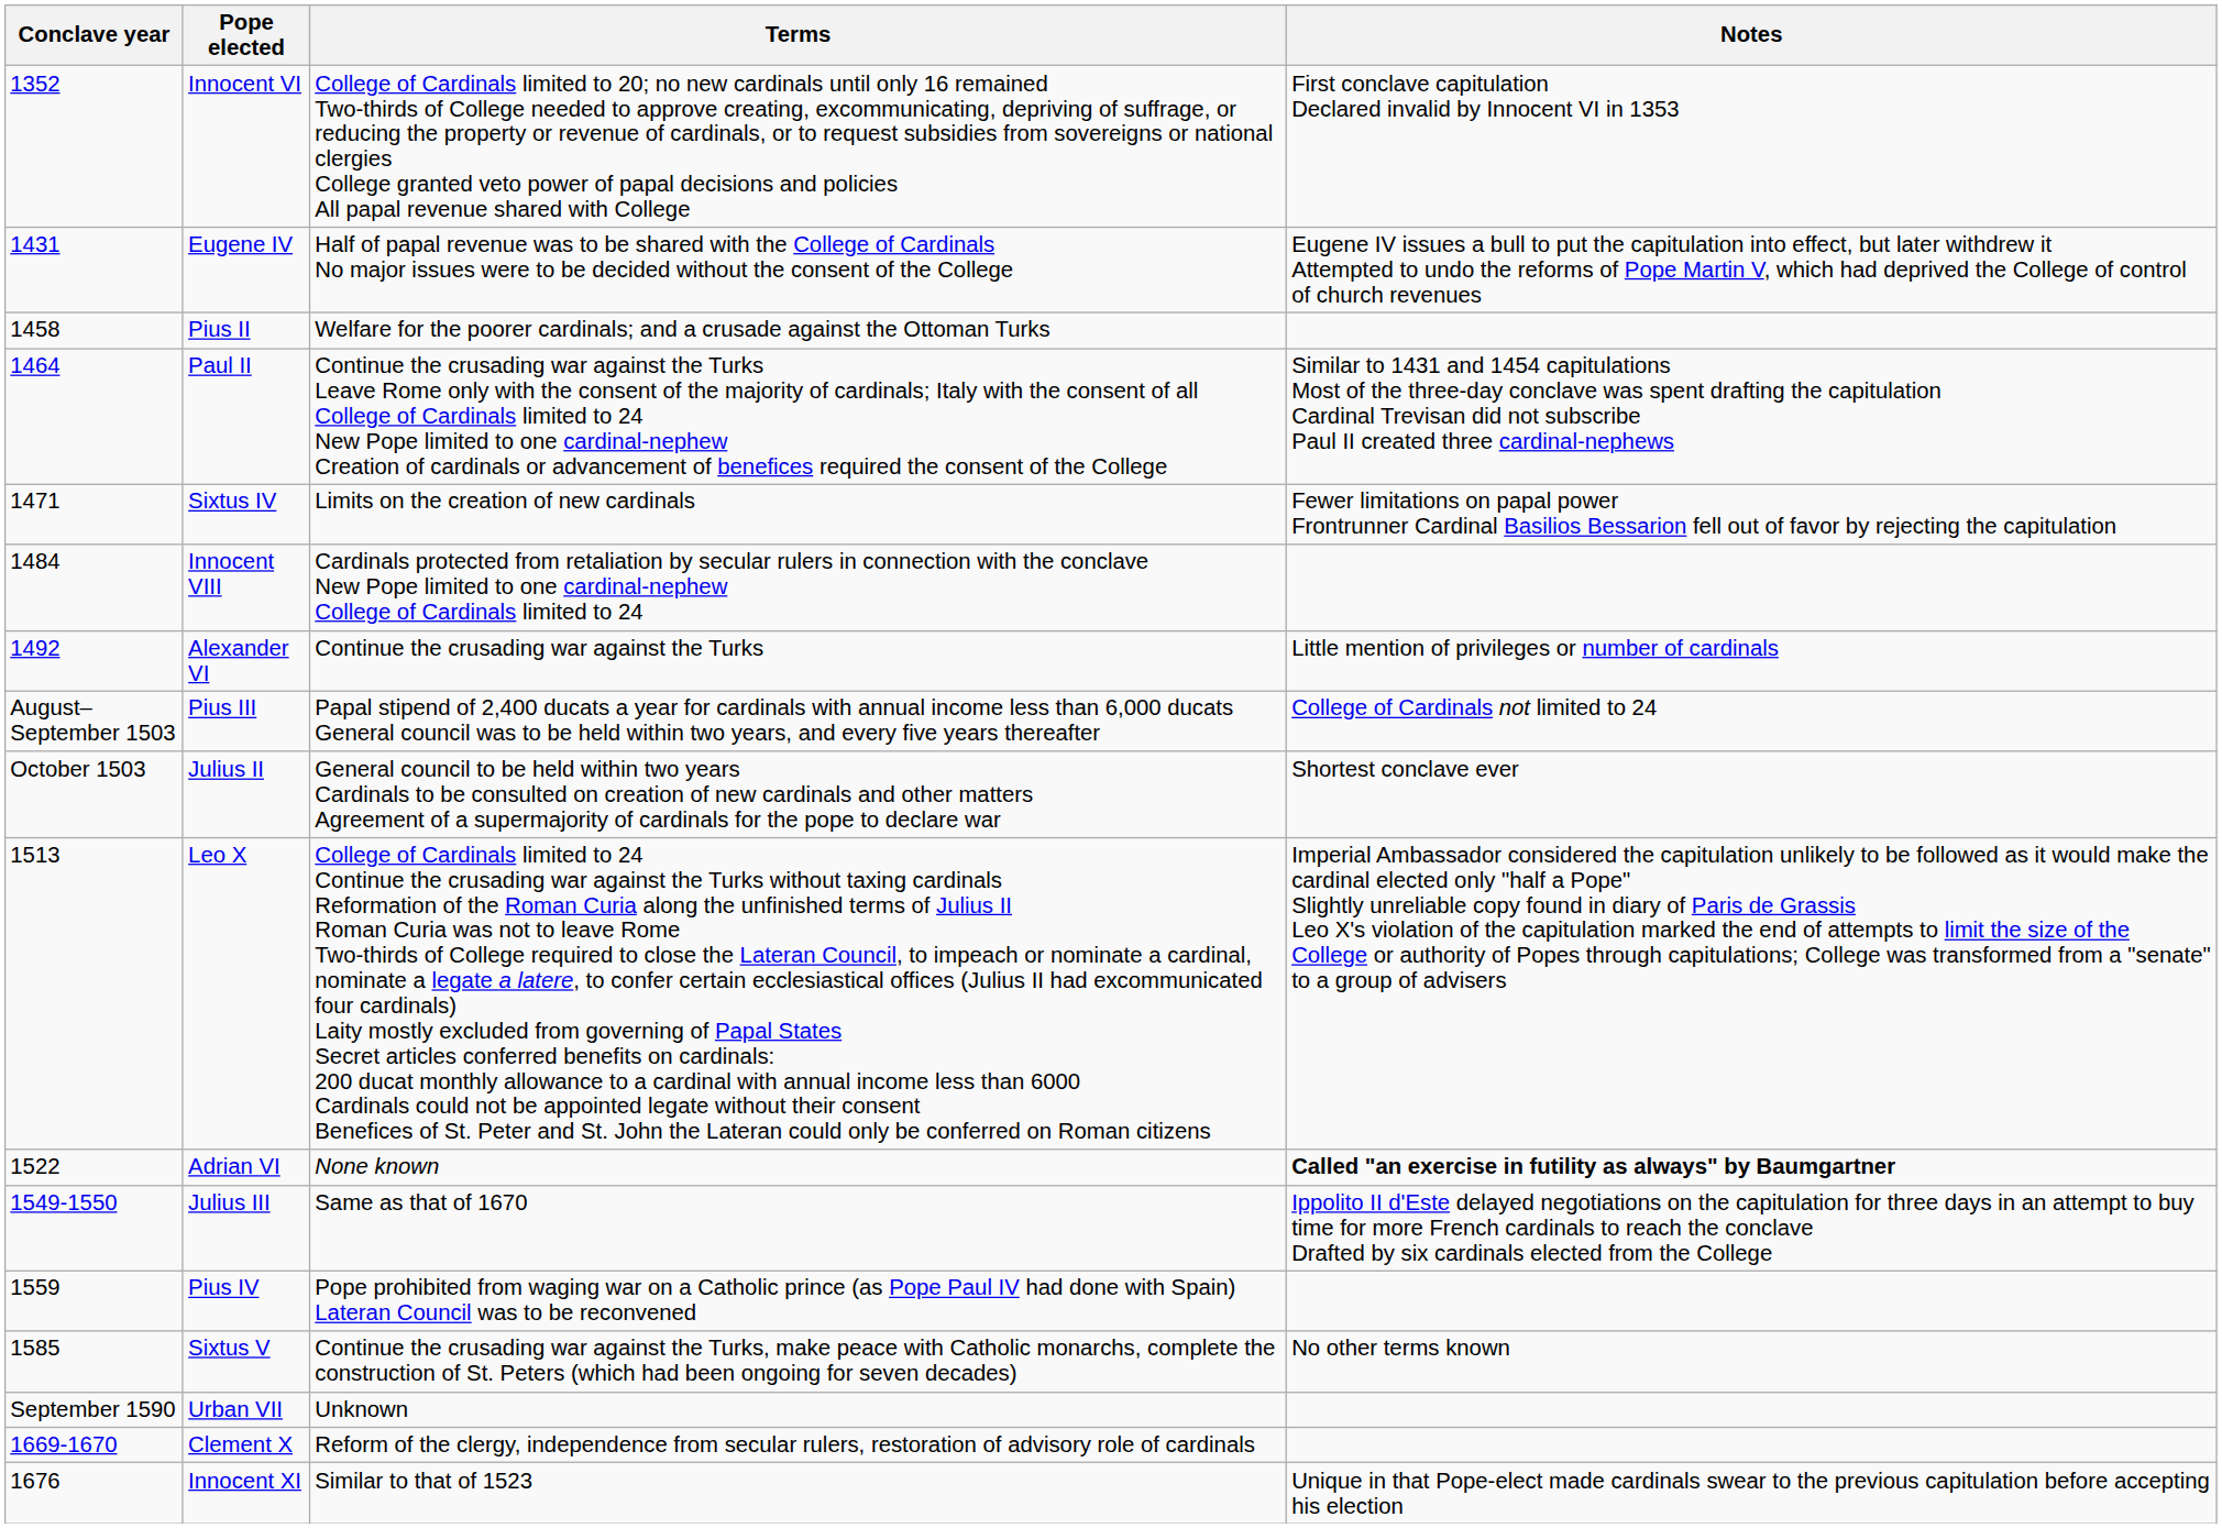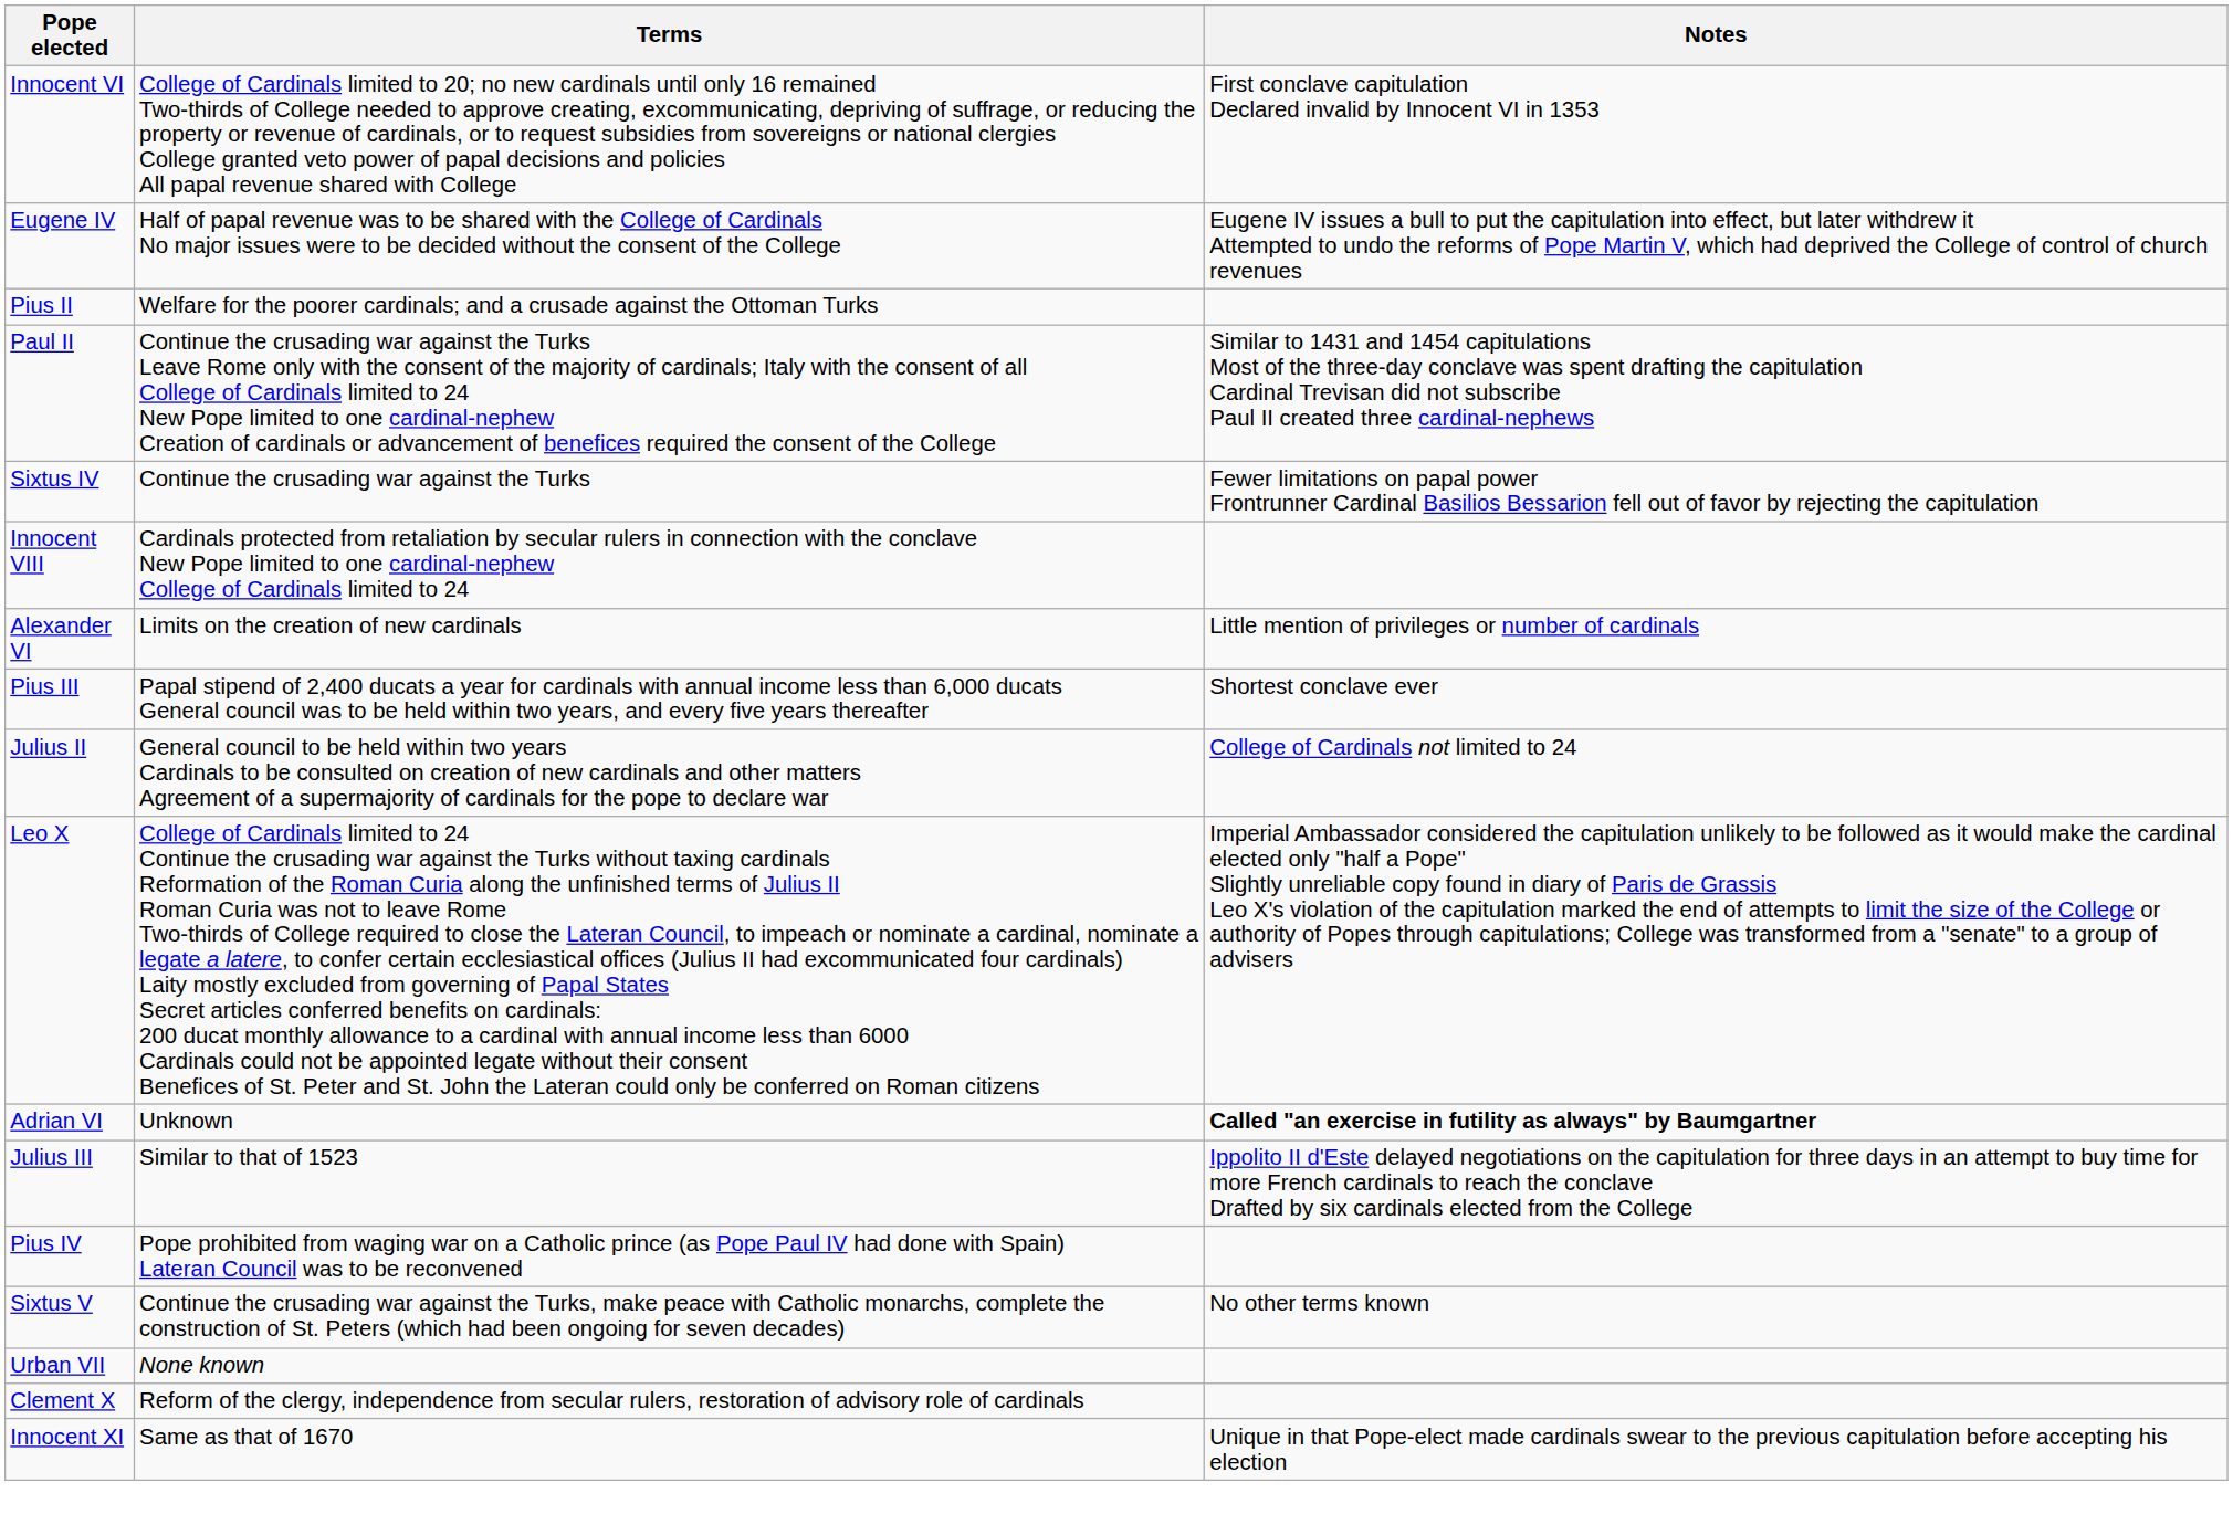 <table class="wikitable sortable" style="width:100%">
 <tr>
-<th width="*">Conclave year</th>
 <th width="*">Pope elected</th>
 <th width="*">Terms</th>
 <th width="*">Notes</th>
 </tr>
 <tr valign="top">
-<td><a href='#'>1352</a></td>
 <td><a href='#'>Innocent VI</a></td>
 <td><a href='#'>College of Cardinals</a> limited to 20; no new cardinals until only 16 remained<br>Two-thirds of College needed to approve creating, excommunicating, depriving of suffrage, or reducing the property or revenue of cardinals, or to request subsidies from sovereigns or national clergies<br>College granted veto power of papal decisions and policies<br>All papal revenue shared with College</td>
 <td>First conclave capitulation<br>Declared invalid by Innocent VI in 1353</td>
 </tr>
 <tr valign="top">
-<td><a href='#'>1431</a></td>
 <td><a href='#'>Eugene IV</a></td>
 <td>Half of papal revenue was to be shared with the <a href='#'>College of Cardinals</a><br>No major issues were to be decided without the consent of the College</td>
 <td>Eugene IV issues a bull to put the capitulation into effect, but later withdrew it<br>Attempted to undo the reforms of <a href='#'>Pope Martin V</a>, which had deprived the College of control of church revenues</td>
 </tr>
 <tr valign="top">
-<td>1458</td>
 <td><a href='#'>Pius II</a></td>
 <td>Welfare for the poorer cardinals; and a crusade against the Ottoman Turks</td>
 <td></td>
 </tr>
 <tr valign="top">
-<td><a href='#'>1464</a></td>
 <td><a href='#'>Paul II</a></td>
 <td>Continue the crusading war against the Turks<br>Leave Rome only with the consent of the majority of cardinals; Italy with the consent of all<br><a href='#'>College of Cardinals</a> limited to 24<br>New Pope limited to one <a href='#'>cardinal-nephew</a><br>Creation of cardinals or advancement of <a href='#'>benefices</a> required the consent of the College</td>
 <td>Similar to 1431 and 1454 capitulations<br>Most of the three-day conclave was spent drafting the capitulation<br>Cardinal Trevisan did not subscribe<br>Paul II created three <a href='#'>cardinal-nephews</a></td>
 </tr>
 <tr valign="top">
-<td>1471</td>
 <td><a href='#'>Sixtus IV</a></td>
-<td>Limits on the creation of new cardinals</td>
+<td>Continue the crusading war against the Turks</td>
 <td>Fewer limitations on papal power<br>Frontrunner Cardinal <a href='#'>Basilios Bessarion</a> fell out of favor by rejecting the capitulation</td>
 </tr>
 <tr valign="top">
-<td>1484</td>
 <td><a href='#'>Innocent VIII</a></td>
 <td>Cardinals protected from retaliation by secular rulers in connection with the conclave<br>New Pope limited to one <a href='#'>cardinal-nephew</a><br><a href='#'>College of Cardinals</a> limited to 24</td>
 <td></td>
 </tr>
 <tr valign="top">
-<td><a href='#'>1492</a></td>
 <td><a href='#'>Alexander VI</a></td>
-<td>Continue the crusading war against the Turks</td>
+<td>Limits on the creation of new cardinals</td>
 <td>Little mention of privileges or <a href='#'>number of cardinals</a></td>
 </tr>
 <tr valign="top">
-<td>August–September 1503</td>
 <td><a href='#'>Pius III</a></td>
 <td>Papal stipend of 2,400 ducats a year for cardinals with annual income less than 6,000 ducats<br>General council was to be held within two years, and every five years thereafter</td>
+<td>Shortest conclave ever</td>
+</tr>
+<tr valign="top">
+<td><a href='#'>Julius II</a></td>
+<td>General council to be held within two years<br>Cardinals to be consulted on creation of new cardinals and other matters<br>Agreement of a supermajority of cardinals for the pope to declare war</td>
 <td><a href='#'>College of Cardinals</a> <em>not</em> limited to 24</td>
 </tr>
 <tr valign="top">
-<td>October 1503</td>
-<td><a href='#'>Julius II</a></td>
-<td>General council to be held within two years<br>Cardinals to be consulted on creation of new cardinals and other matters<br>Agreement of a supermajority of cardinals for the pope to declare war</td>
-<td>Shortest conclave ever</td>
-</tr>
-<tr valign="top">
-<td>1513</td>
 <td><a href='#'>Leo X</a></td>
 <td><a href='#'>College of Cardinals</a> limited to 24<br>Continue the crusading war against the Turks without taxing cardinals<br>Reformation of the <a href='#'>Roman Curia</a> along the unfinished terms of <a href='#'>Julius II</a><br>Roman Curia was not to leave Rome<br>Two-thirds of College required to close the <a href='#'>Lateran Council</a>, to impeach or nominate a cardinal, nominate a <a href='#'>legate <em>a latere</em></a>, to confer certain ecclesiastical offices (Julius II had excommunicated four cardinals)<br>Laity mostly excluded from governing of <a href='#'>Papal States</a><br>Secret articles conferred benefits on cardinals:<br>200 ducat monthly allowance to a cardinal with annual income less than 6000<br>Cardinals could not be appointed legate without their consent<br>Benefices of St. Peter and St. John the Lateran could only be conferred on Roman citizens</td>
 <td>Imperial Ambassador considered the capitulation unlikely to be followed as it would make the cardinal elected only "half a Pope"<br>Slightly unreliable copy found in diary of <a href='#'>Paris de Grassis</a><br>Leo X's violation of the capitulation marked the end of attempts to <a href='#'>limit the size of the College</a> or authority of Popes through capitulations; College was transformed from a "senate" to a group of advisers</td>
 </tr>
 <tr valign="top">
-<td>1522</td>
 <td><a href='#'>Adrian VI</a></td>
-<td><em>None known</em></td>
+<td>Unknown</td>
 <td><strong>Called "an exercise in futility as always" by Baumgartner</strong></td>
 </tr>
 <tr valign="top">
-<td><a href='#'>1549-1550</a></td>
 <td><a href='#'>Julius III</a></td>
-<td>Same as that of 1670</td>
+<td>Similar to that of 1523</td>
 <td><a href='#'>Ippolito II d'Este</a> delayed negotiations on the capitulation for three days in an attempt to buy time for more French cardinals to reach the conclave<br>Drafted by six cardinals elected from the College</td>
 </tr>
 <tr valign="top">
-<td>1559</td>
 <td><a href='#'>Pius IV</a></td>
 <td>Pope prohibited from waging war on a Catholic prince (as <a href='#'>Pope Paul IV</a> had done with Spain)<br><a href='#'>Lateran Council</a> was to be reconvened</td>
 <td></td>
 </tr>
 <tr valign="top">
-<td>1585</td>
 <td><a href='#'>Sixtus V</a></td>
 <td>Continue the crusading war against the Turks, make peace with Catholic monarchs, complete the construction of St. Peters (which had been ongoing for seven decades)</td>
 <td>No other terms known</td>
 </tr>
 <tr valign="top">
-<td>September 1590</td>
 <td><a href='#'>Urban VII</a></td>
-<td>Unknown</td>
+<td><em>None known</em></td>
 <td></td>
 </tr>
 <tr valign="top">
-<td><a href='#'>1669-1670</a></td>
 <td><a href='#'>Clement X</a></td>
 <td>Reform of the clergy, independence from secular rulers, restoration of advisory role of cardinals</td>
 <td></td>
 </tr>
 <tr valign="top">
-<td>1676</td>
 <td><a href='#'>Innocent XI</a></td>
-<td>Similar to that of 1523</td>
+<td>Same as that of 1670</td>
 <td>Unique in that Pope-elect made cardinals swear to the previous capitulation before accepting his election</td>
 </tr>
 </table>
